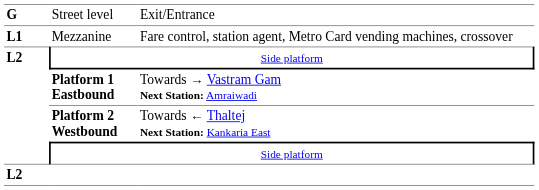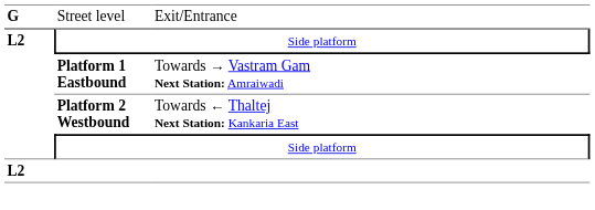 <table table border=0 cellspacing=0 cellpadding=3>
 <tr>
 <td style="border-bottom:solid 1px gray;border-top:solid 1px gray;" width=50 valign=top><strong>G</strong></td>
 <td style="border-top:solid 1px gray;border-bottom:solid 1px gray;" width=100 valign=top>Street level</td>
 <td style="border-top:solid 1px gray;border-bottom:solid 1px gray;" width=500 valign=top>Exit/Entrance</td>
-</tr>
-<tr>
-<td valign=top><strong>L1</strong></td>
-<td valign=top>Mezzanine</td>
-<td valign=top>Fare control, station agent, Metro Card vending machines, crossover<br></td>
 </tr>
 <tr>
 <td style="border-top:solid 1px gray;border-bottom:solid 1px gray;" width=50 rowspan=4 valign=top><strong>L2</strong></td>
 <td style="border-top:solid 1px gray;border-right:solid 2px black;border-left:solid 2px black;border-bottom:solid 2px black;text-align:center;" colspan=2><small><a href='#'>Side platform</a></small></td>
 </tr>
 <tr>
 <td style="border-bottom:solid 1px gray;" width=100><span><strong>Platform 1</strong><br><strong>Eastbound</strong></span></td>
 <td style="border-bottom:solid 1px gray;" width=500>Towards → <a href='#'>Vastram Gam</a><br><small><strong>Next Station:</strong> <a href='#'>Amraiwadi</a></small></td>
 </tr>
 <tr>
 <td><span><strong>Platform 2</strong><br><strong>Westbound</strong></span></td>
 <td>Towards ← <a href='#'>Thaltej</a><br><small><strong>Next Station:</strong> <a href='#'>Kankaria East</a></small></td>
 </tr>
 <tr>
 <td style="border-top:solid 2px black;border-right:solid 2px black;border-left:solid 2px black;border-bottom:solid 1px gray;" colspan=2  align=center><small><a href='#'>Side platform</a></small></td>
 </tr>
 <tr>
 <td style="border-bottom:solid 1px gray;" width=50 rowspan=2 valign=top><strong>L2</strong></td>
 <td style="border-bottom:solid 1px gray;" width=100></td>
 <td style="border-bottom:solid 1px gray;" width=500></td>
 </tr>
 <tr>
 </tr>
 </table>
